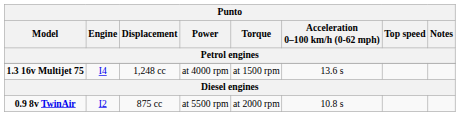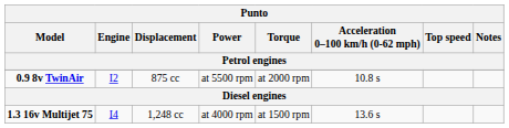 <table class="wikitable" style="font-size: 90%; text-align: center;">
 <tr>
 <th colspan="8">Punto</th>
 </tr>
 <tr>
 <th>Model</th>
 <th>Engine</th>
 <th>Displacement</th>
 <th>Power</th>
 <th>Torque</th>
 <th>Acceleration<br>0–100 km/h (0-62 mph)</th>
 <th>Top speed</th>
 <th>Notes</th>
 </tr>
 <tr>
 <th colspan="8">Petrol engines</th>
 </tr>
 <tr>
 </tr>
 <tr>
+<td><strong>0.9 8v <a href='#'>TwinAir</a></strong></td>
+<td><a href='#'>I2</a></td>
+<td>875 cc</td>
+<td> at 5500 rpm</td>
+<td> at 2000 rpm</td>
+<td>10.8 s</td>
+<td></td>
+<td></td>
+</tr>
+<tr>
+<th colspan="8">Diesel engines</th>
+</tr>
+<tr>
 <td><strong>1.3 16v Multijet 75</strong></td>
 <td><a href='#'>I4</a></td>
 <td>1,248 cc</td>
 <td> at 4000 rpm</td>
 <td> at 1500 rpm</td>
 <td>13.6 s</td>
 <td></td>
 <td></td>
 </tr>
-<tr>
-<th colspan="8">Diesel engines</th>
-</tr>
-<tr>
-<td><strong>0.9 8v <a href='#'>TwinAir</a></strong></td>
-<td><a href='#'>I2</a></td>
-<td>875 cc</td>
-<td> at 5500 rpm</td>
-<td> at 2000 rpm</td>
-<td>10.8 s</td>
-<td></td>
-<td></td>
-</tr>
 </table>
